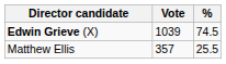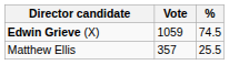 <table class="wikitable">
 <tr>
 <th width="200px">Director candidate</th>
 <th width="50px">Vote</th>
 <th width="30px">%</th>
 </tr>
 <tr>
 <td><strong>Edwin Grieve</strong> (X) </td>
-<td>1039</td>
+<td>1059</td>
 <td>74.5</td>
 </tr>
 <tr>
 <td>Matthew Ellis</td>
 <td>357</td>
 <td>25.5</td>
 </tr>
 </table>
